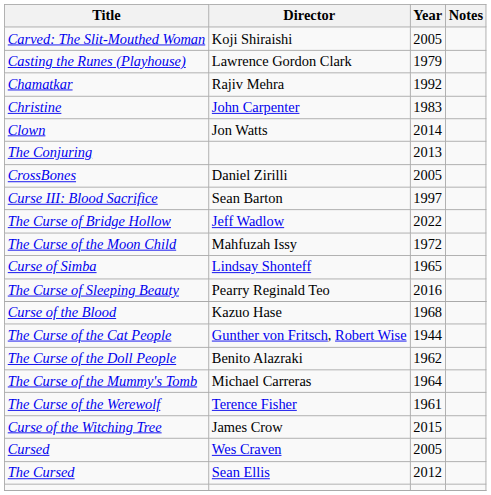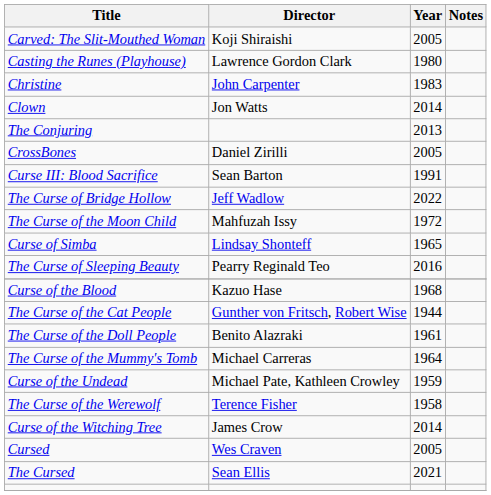 <table class="wikitable">
 <tr>
 <th>Title</th>
 <th>Director</th>
 <th>Year</th>
 <th>Notes</th>
 </tr>
 <tr>
 <td><em><a href='#'>Carved: The Slit-Mouthed Woman</a></em></td>
 <td>Koji Shiraishi</td>
 <td>2005</td>
 <td></td>
 </tr>
 <tr>
 <td><em><a href='#'>Casting the Runes (Playhouse)</a></em></td>
 <td>Lawrence Gordon Clark</td>
-<td>1979</td>
-<td></td>
-</tr>
-<tr>
-<td><em><a href='#'>Chamatkar</a></em></td>
-<td>Rajiv Mehra</td>
-<td>1992</td>
+<td>1980</td>
 <td></td>
 </tr>
 <tr>
 <td><em><a href='#'>Christine</a></em></td>
 <td><a href='#'>John Carpenter</a></td>
 <td>1983</td>
 <td></td>
 </tr>
 <tr>
 <td><em><a href='#'>Clown</a></em></td>
 <td>Jon Watts</td>
 <td>2014</td>
 <td></td>
 </tr>
 <tr>
 <td><em><a href='#'>The Conjuring</a></em></td>
 <td></td>
 <td>2013</td>
 <td></td>
 </tr>
 <tr>
 <td><em><a href='#'>CrossBones</a></em></td>
 <td>Daniel Zirilli</td>
 <td>2005</td>
 <td></td>
 </tr>
 <tr>
 <td><em><a href='#'>Curse III: Blood Sacrifice</a></em></td>
 <td>Sean Barton</td>
-<td>1997</td>
+<td>1991</td>
 <td></td>
 </tr>
 <tr>
 <td><em><a href='#'>The Curse of Bridge Hollow</a></em></td>
 <td><a href='#'>Jeff Wadlow</a></td>
 <td>2022</td>
 <td></td>
 </tr>
 <tr>
 <td><em><a href='#'>The Curse of the Moon Child</a></em></td>
 <td>Mahfuzah Issy</td>
 <td>1972</td>
 <td></td>
 </tr>
 <tr>
 <td><em><a href='#'>Curse of Simba</a></em></td>
 <td><a href='#'>Lindsay Shonteff</a></td>
 <td>1965</td>
 <td></td>
 </tr>
 <tr>
 <td><em><a href='#'>The Curse of Sleeping Beauty</a></em></td>
 <td>Pearry Reginald Teo</td>
 <td>2016</td>
 <td></td>
 </tr>
 <tr>
 </tr>
 <tr>
 <td><em><a href='#'>Curse of the Blood</a></em> </td>
 <td>Kazuo Hase</td>
 <td>1968</td>
 <td></td>
 </tr>
 <tr>
 <td><em><a href='#'>The Curse of the Cat People</a></em></td>
 <td><a href='#'>Gunther von Fritsch</a>, <a href='#'>Robert Wise</a></td>
 <td>1944</td>
 <td></td>
 </tr>
 <tr>
 <td><em><a href='#'>The Curse of the Doll People</a></em></td>
 <td>Benito Alazraki</td>
-<td>1962</td>
+<td>1961</td>
 <td></td>
 </tr>
 <tr>
 <td><em><a href='#'>The Curse of the Mummy's Tomb</a></em></td>
 <td>Michael Carreras</td>
 <td>1964</td>
 <td></td>
 </tr>
 <tr>
+<td><em><a href='#'>Curse of the Undead</a></em></td>
+<td>Michael Pate, Kathleen Crowley</td>
+<td>1959</td>
+<td></td>
+</tr>
+<tr>
 <td><em><a href='#'>The Curse of the Werewolf</a></em></td>
 <td><a href='#'>Terence Fisher</a></td>
-<td>1961</td>
+<td>1958</td>
 <td></td>
 </tr>
 <tr>
 <td><em><a href='#'>Curse of the Witching Tree</a></em></td>
 <td>James Crow</td>
-<td>2015</td>
+<td>2014</td>
 <td></td>
 </tr>
 <tr>
 <td><em><a href='#'>Cursed</a></em></td>
 <td><a href='#'>Wes Craven</a></td>
 <td>2005</td>
 <td></td>
 </tr>
 <tr>
 <td><em><a href='#'>The Cursed</a></em></td>
 <td><a href='#'>Sean Ellis</a></td>
-<td>2012</td>
+<td>2021</td>
 <td></td>
 </tr>
 <tr>
 <td></td>
 <td></td>
 <td></td>
 <td></td>
 </tr>
 <tr>
 </tr>
 </table>
